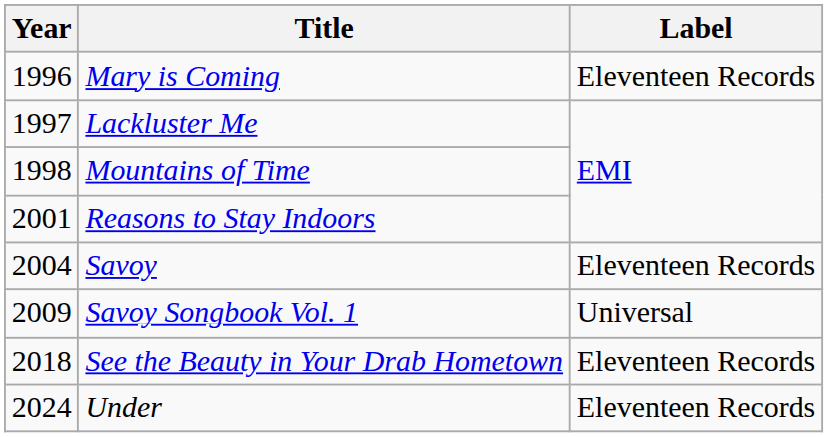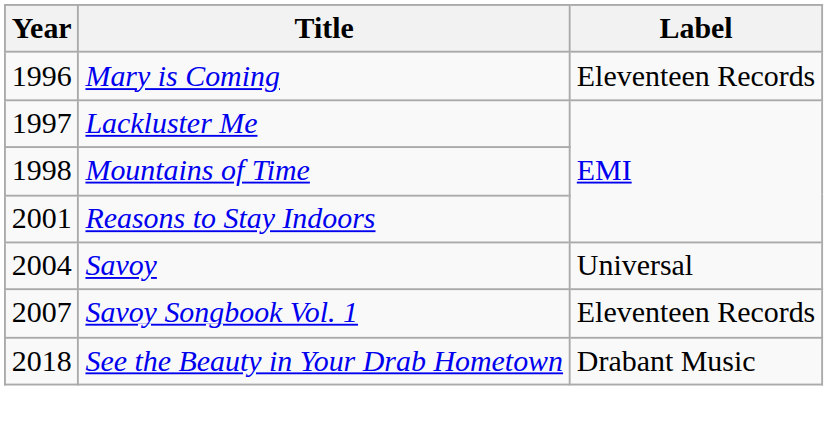 <table class="wikitable">
 <tr>
 <th>Year</th>
 <th>Title</th>
 <th>Label</th>
 </tr>
 <tr>
 <td>1996</td>
 <td><em><a href='#'>Mary is Coming</a></em></td>
 <td>Eleventeen Records</td>
 </tr>
 <tr>
 <td>1997</td>
 <td><em><a href='#'>Lackluster Me</a></em></td>
 <td rowspan="3"><a href='#'>EMI</a></td>
 </tr>
 <tr>
 <td>1998</td>
 <td><em><a href='#'>Mountains of Time</a></em></td>
 </tr>
 <tr>
 <td>2001</td>
 <td><em><a href='#'>Reasons to Stay Indoors</a></em></td>
 </tr>
 <tr>
 <td>2004</td>
 <td><em><a href='#'>Savoy</a></em></td>
-<td>Eleventeen Records</td>
+<td>Universal</td>
 </tr>
 <tr>
-<td>2009</td>
+<td>2007</td>
 <td><em><a href='#'>Savoy Songbook Vol. 1</a></em></td>
-<td>Universal</td>
+<td>Eleventeen Records</td>
 </tr>
 <tr>
 <td>2018</td>
 <td><em><a href='#'>See the Beauty in Your Drab Hometown</a></em></td>
-<td>Eleventeen Records</td>
-</tr>
-<tr>
-<td>2024</td>
-<td><em>Under</em></td>
-<td>Eleventeen Records</td>
+<td>Drabant Music</td>
 </tr>
 </table>
